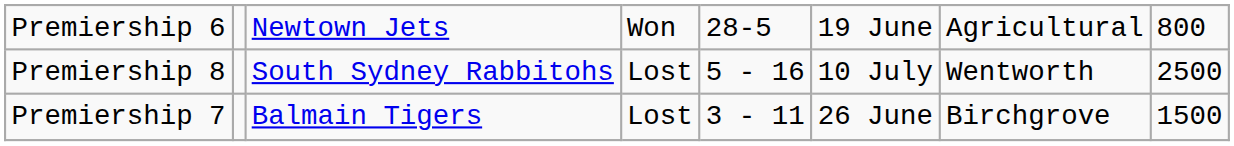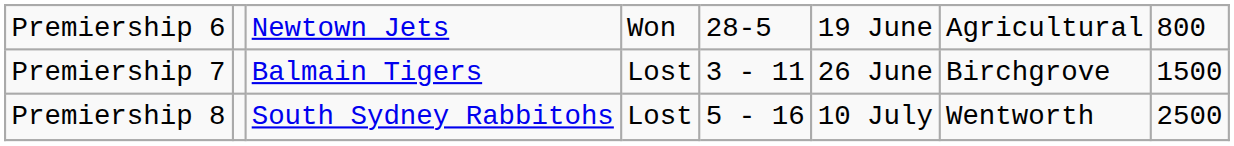 <table class="wikitable" style="text-align:left;">
 <tr>
 <td>Premiership 6</td>
 <td></td>
 <td><a href='#'>Newtown Jets</a></td>
 <td>Won</td>
 <td>28-5</td>
 <td>19 June</td>
 <td>Agricultural</td>
 <td>800</td>
 </tr>
 <tr>
+<td>Premiership 7</td>
+<td></td>
+<td><a href='#'>Balmain Tigers</a></td>
+<td>Lost</td>
+<td>3 - 11</td>
+<td>26 June</td>
+<td>Birchgrove</td>
+<td>1500</td>
+</tr>
+<tr>
 <td>Premiership 8</td>
 <td></td>
 <td><a href='#'>South Sydney Rabbitohs</a></td>
 <td>Lost</td>
 <td>5 - 16</td>
 <td>10 July</td>
 <td>Wentworth</td>
 <td>2500</td>
 </tr>
-<tr>
-<td>Premiership 7</td>
-<td></td>
-<td><a href='#'>Balmain Tigers</a></td>
-<td>Lost</td>
-<td>3 - 11</td>
-<td>26 June</td>
-<td>Birchgrove</td>
-<td>1500</td>
-</tr>
 </table>
